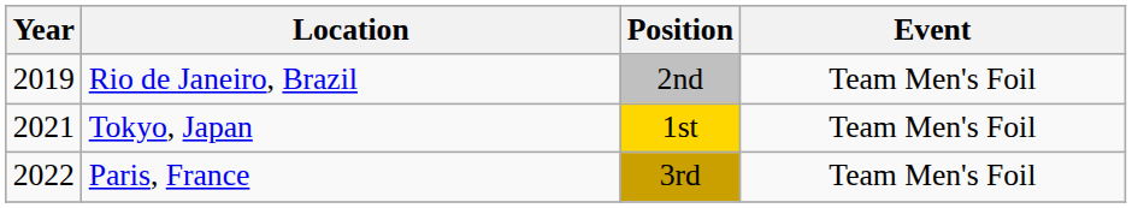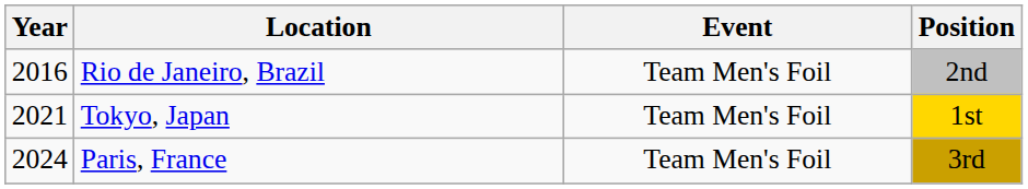 <table class="wikitable" style="text-align:center;">
 <tr>
 <th>Year</th>
 <th style="width:17em">Location</th>
+<th style="width:12em">Event</th>
 <th>Position</th>
-<th style="width:12em">Event</th>
 </tr>
 <tr>
-<td>2019</td>
+<td>2016</td>
 <td rowspan="1" align="left"> <a href='#'>Rio de Janeiro</a>, <a href='#'>Brazil</a></td>
+<td>Team Men's Foil</td>
 <td bgcolor="silver">2nd</td>
-<td>Team Men's Foil</td>
 </tr>
 <tr>
 <td>2021</td>
 <td rowspan="1" align="left"> <a href='#'>Tokyo</a>, <a href='#'>Japan</a></td>
+<td>Team Men's Foil</td>
 <td bgcolor="gold">1st</td>
-<td>Team Men's Foil</td>
 </tr>
 <tr>
-<td>2022</td>
+<td>2024</td>
 <td rowspan="1" align="left"> <a href='#'>Paris</a>, <a href='#'>France</a></td>
+<td>Team Men's Foil</td>
 <td bgcolor="caramel">3rd</td>
-<td>Team Men's Foil</td>
 </tr>
 </table>
